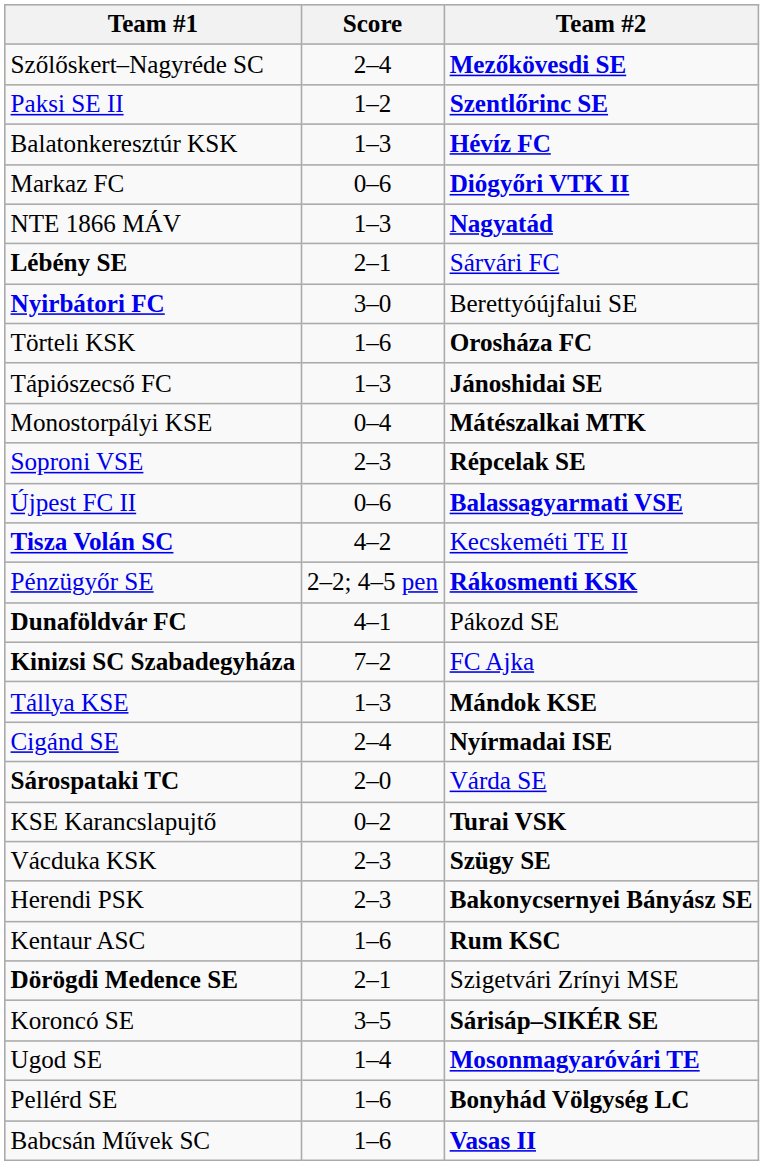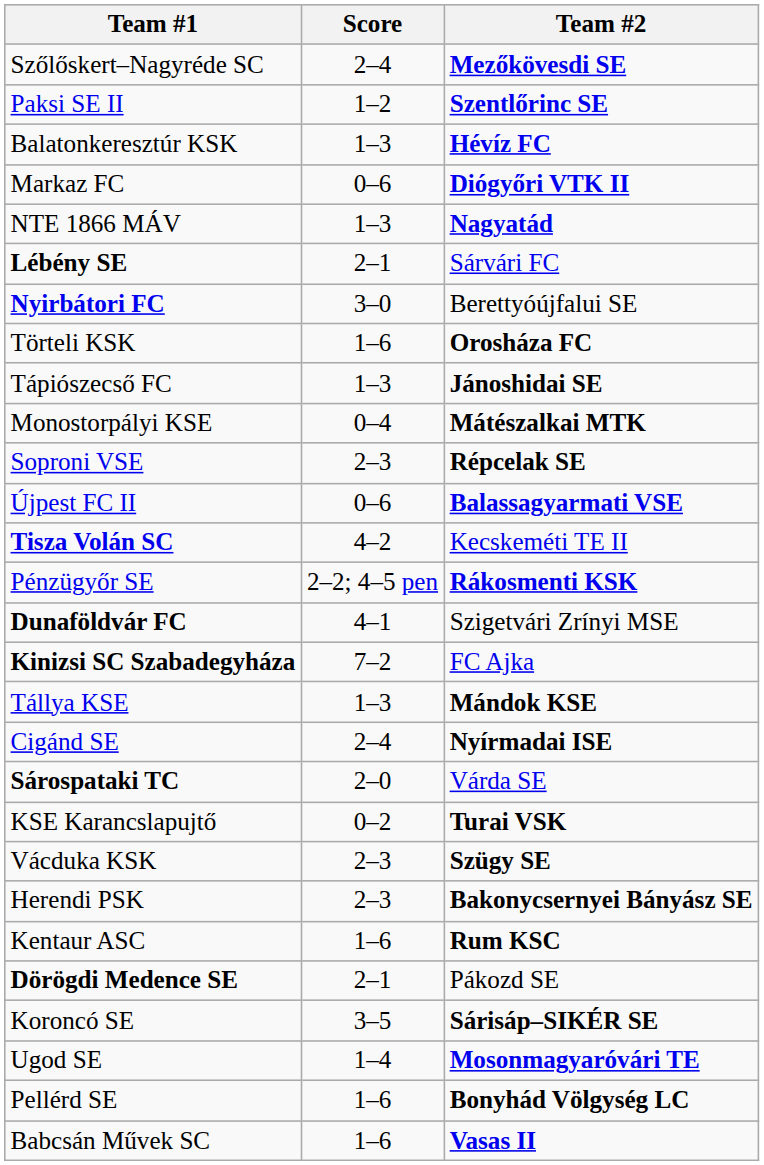 <table class="wikitable">
 <tr>
 <th>Team #1</th>
 <th>Score</th>
 <th>Team #2</th>
 </tr>
 <tr>
 <td>Szőlőskert–Nagyréde SC</td>
 <td align="center">2–4</td>
 <td><strong><a href='#'>Mezőkövesdi SE</a></strong></td>
 </tr>
 <tr>
 <td><a href='#'>Paksi SE II</a></td>
 <td align="center">1–2</td>
 <td><strong><a href='#'>Szentlőrinc SE</a></strong></td>
 </tr>
 <tr>
 <td>Balatonkeresztúr KSK</td>
 <td align="center">1–3</td>
 <td><strong><a href='#'>Hévíz FC</a></strong></td>
 </tr>
 <tr>
 <td>Markaz FC</td>
 <td align="center">0–6</td>
 <td><strong><a href='#'>Diógyőri VTK II</a></strong></td>
 </tr>
 <tr>
 <td>NTE 1866 MÁV</td>
 <td align="center">1–3</td>
 <td><strong><a href='#'>Nagyatád</a></strong></td>
 </tr>
 <tr>
 <td><strong>Lébény SE</strong></td>
 <td align="center">2–1</td>
 <td><a href='#'>Sárvári FC</a></td>
 </tr>
 <tr>
 <td><strong><a href='#'>Nyirbátori FC</a></strong></td>
 <td align="center">3–0</td>
 <td>Berettyóújfalui SE</td>
 </tr>
 <tr>
 <td>Törteli KSK</td>
 <td align="center">1–6</td>
 <td><strong>Orosháza FC</strong></td>
 </tr>
 <tr>
 <td>Tápiószecső FC</td>
 <td align="center">1–3</td>
 <td><strong>Jánoshidai SE</strong></td>
 </tr>
 <tr>
 <td>Monostorpályi KSE</td>
 <td align="center">0–4</td>
 <td><strong>Mátészalkai MTK</strong></td>
 </tr>
 <tr>
 <td><a href='#'>Soproni VSE</a></td>
 <td align="center">2–3</td>
 <td><strong>Répcelak SE</strong></td>
 </tr>
 <tr>
 <td><a href='#'>Újpest FC II</a></td>
 <td align="center">0–6</td>
 <td><strong><a href='#'>Balassagyarmati VSE</a></strong></td>
 </tr>
 <tr>
 <td><strong><a href='#'>Tisza Volán SC</a></strong></td>
 <td align="center">4–2</td>
 <td><a href='#'>Kecskeméti TE II</a></td>
 </tr>
 <tr>
 <td><a href='#'>Pénzügyőr SE</a></td>
 <td align="center">2–2; 4–5 <a href='#'>pen</a></td>
 <td><strong><a href='#'>Rákosmenti KSK</a></strong></td>
 </tr>
 <tr>
 <td><strong>Dunaföldvár FC</strong></td>
 <td align="center">4–1</td>
-<td>Pákozd SE</td>
+<td>Szigetvári Zrínyi MSE</td>
 </tr>
 <tr>
 <td><strong>Kinizsi SC Szabadegyháza</strong></td>
 <td align="center">7–2</td>
 <td><a href='#'>FC Ajka</a></td>
 </tr>
 <tr>
 <td><a href='#'>Tállya KSE</a></td>
 <td align="center">1–3</td>
 <td><strong>Mándok KSE</strong></td>
 </tr>
 <tr>
 <td><a href='#'>Cigánd SE</a></td>
 <td align="center">2–4</td>
 <td><strong>Nyírmadai ISE</strong></td>
 </tr>
 <tr>
 <td><strong>Sárospataki TC</strong></td>
 <td align="center">2–0</td>
 <td><a href='#'>Várda SE</a></td>
 </tr>
 <tr>
 <td>KSE Karancslapujtő</td>
 <td align="center">0–2</td>
 <td><strong>Turai VSK</strong></td>
 </tr>
 <tr>
 <td>Vácduka KSK</td>
 <td align="center">2–3</td>
 <td><strong>Szügy SE</strong></td>
 </tr>
 <tr>
 <td>Herendi PSK</td>
 <td align="center">2–3</td>
 <td><strong>Bakonycsernyei Bányász SE</strong></td>
 </tr>
 <tr>
 <td>Kentaur ASC</td>
 <td align="center">1–6</td>
 <td><strong>Rum KSC</strong></td>
 </tr>
 <tr>
 <td><strong>Dörögdi Medence SE</strong></td>
 <td align="center">2–1</td>
-<td>Szigetvári Zrínyi MSE</td>
+<td>Pákozd SE</td>
 </tr>
 <tr>
 <td>Koroncó SE</td>
 <td align="center">3–5</td>
 <td><strong>Sárisáp–SIKÉR SE</strong></td>
 </tr>
 <tr>
 <td>Ugod SE</td>
 <td align="center">1–4</td>
 <td><strong><a href='#'>Mosonmagyaróvári TE</a></strong></td>
 </tr>
 <tr>
 <td>Pellérd SE</td>
 <td align="center">1–6</td>
 <td><strong>Bonyhád Völgység LC</strong></td>
 </tr>
 <tr>
 <td>Babcsán Művek SC</td>
 <td align="center">1–6</td>
 <td><strong><a href='#'>Vasas II</a></strong></td>
 </tr>
 </table>
